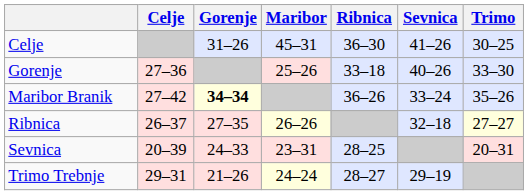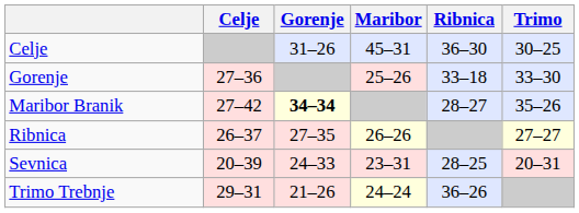 <table class="wikitable" style="text-align: center;" width="500">
 <tr>
 <th width=200></th>
 <th width=60><a href='#'>Celje</a></th>
 <th width=60><a href='#'>Gorenje</a></th>
 <th width=60><a href='#'>Maribor</a></th>
 <th width=60><a href='#'>Ribnica</a></th>
-<th width=60><a href='#'>Sevnica</a></th>
 <th width=60><a href='#'>Trimo</a></th>
 </tr>
 <tr>
 <td style="text-align: left;"><a href='#'>Celje</a></td>
 <td bgcolor=#CCCCCC> </td>
 <td bgcolor=#DFE7FF>31–26</td>
 <td bgcolor=#DFE7FF>45–31</td>
 <td bgcolor=#DFE7FF>36–30</td>
-<td bgcolor=#DFE7FF>41–26</td>
 <td bgcolor=#DFE7FF>30–25</td>
 </tr>
 <tr>
 <td style="text-align: left;"><a href='#'>Gorenje</a></td>
 <td bgcolor=#FFDFDF>27–36</td>
 <td bgcolor=#CCCCCC> </td>
 <td bgcolor=#FFDFDF>25–26</td>
 <td bgcolor=#DFE7FF>33–18</td>
-<td bgcolor=#DFE7FF>40–26</td>
 <td bgcolor=#DFE7FF>33–30</td>
 </tr>
 <tr>
 <td style="text-align: left;"><a href='#'>Maribor Branik</a></td>
 <td bgcolor=#FFDFDF>27–42</td>
 <td bgcolor=#FFFFDD><strong>34–34</strong></td>
 <td bgcolor=#CCCCCC> </td>
-<td bgcolor=#DFE7FF>36–26</td>
-<td bgcolor=#DFE7FF>33–24</td>
+<td bgcolor=#DFE7FF>28–27</td>
 <td bgcolor=#DFE7FF>35–26</td>
 </tr>
 <tr>
 <td style="text-align: left;"><a href='#'>Ribnica</a></td>
 <td bgcolor=#FFDFDF>26–37</td>
 <td bgcolor=#FFDFDF>27–35</td>
 <td bgcolor=#FFFFDD>26–26</td>
 <td bgcolor=#CCCCCC> </td>
-<td bgcolor=#DFE7FF>32–18</td>
 <td bgcolor=#FFFFDD>27–27</td>
 </tr>
 <tr>
 <td style="text-align: left;"><a href='#'>Sevnica</a></td>
 <td bgcolor=#FFDFDF>20–39</td>
 <td bgcolor=#FFDFDF>24–33</td>
 <td bgcolor=#FFDFDF>23–31</td>
 <td bgcolor=#DFE7FF>28–25</td>
-<td bgcolor=#CCCCCC> </td>
 <td bgcolor=#FFDFDF>20–31</td>
 </tr>
 <tr>
 <td style="text-align: left;"><a href='#'>Trimo Trebnje</a></td>
 <td bgcolor=#FFDFDF>29–31</td>
 <td bgcolor=#FFDFDF>21–26</td>
 <td bgcolor=#FFFFDD>24–24</td>
-<td bgcolor=#DFE7FF>28–27</td>
-<td bgcolor=#DFE7FF>29–19</td>
+<td bgcolor=#DFE7FF>36–26</td>
 <td bgcolor=#CCCCCC> </td>
 </tr>
 </table>
